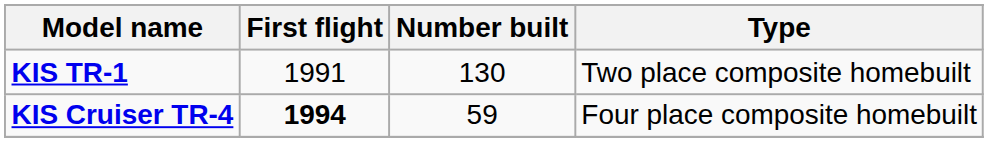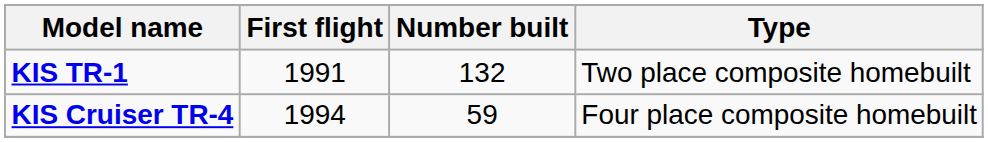 <table class="wikitable" align=center style="font-size:90%;">
 <tr>
 </tr>
 <tr bgcolor="#efefef">
 <th>Model name</th>
 <th>First flight</th>
 <th>Number built</th>
 <th>Type</th>
 </tr>
 <tr>
 <td align=left><strong><a href='#'>KIS TR-1</a></strong></td>
 <td align=center>1991</td>
-<td align=center>130</td>
+<td align=center>132</td>
 <td align=left>Two place composite homebuilt</td>
 </tr>
 <tr>
 <td align=left><strong><a href='#'>KIS Cruiser TR-4</a></strong></td>
-<td align=center><strong>1994</strong></td>
+<td align=center>1994</td>
 <td align=center>59</td>
 <td align=left>Four place composite homebuilt</td>
 </tr>
 <tr>
 </tr>
 </table>
